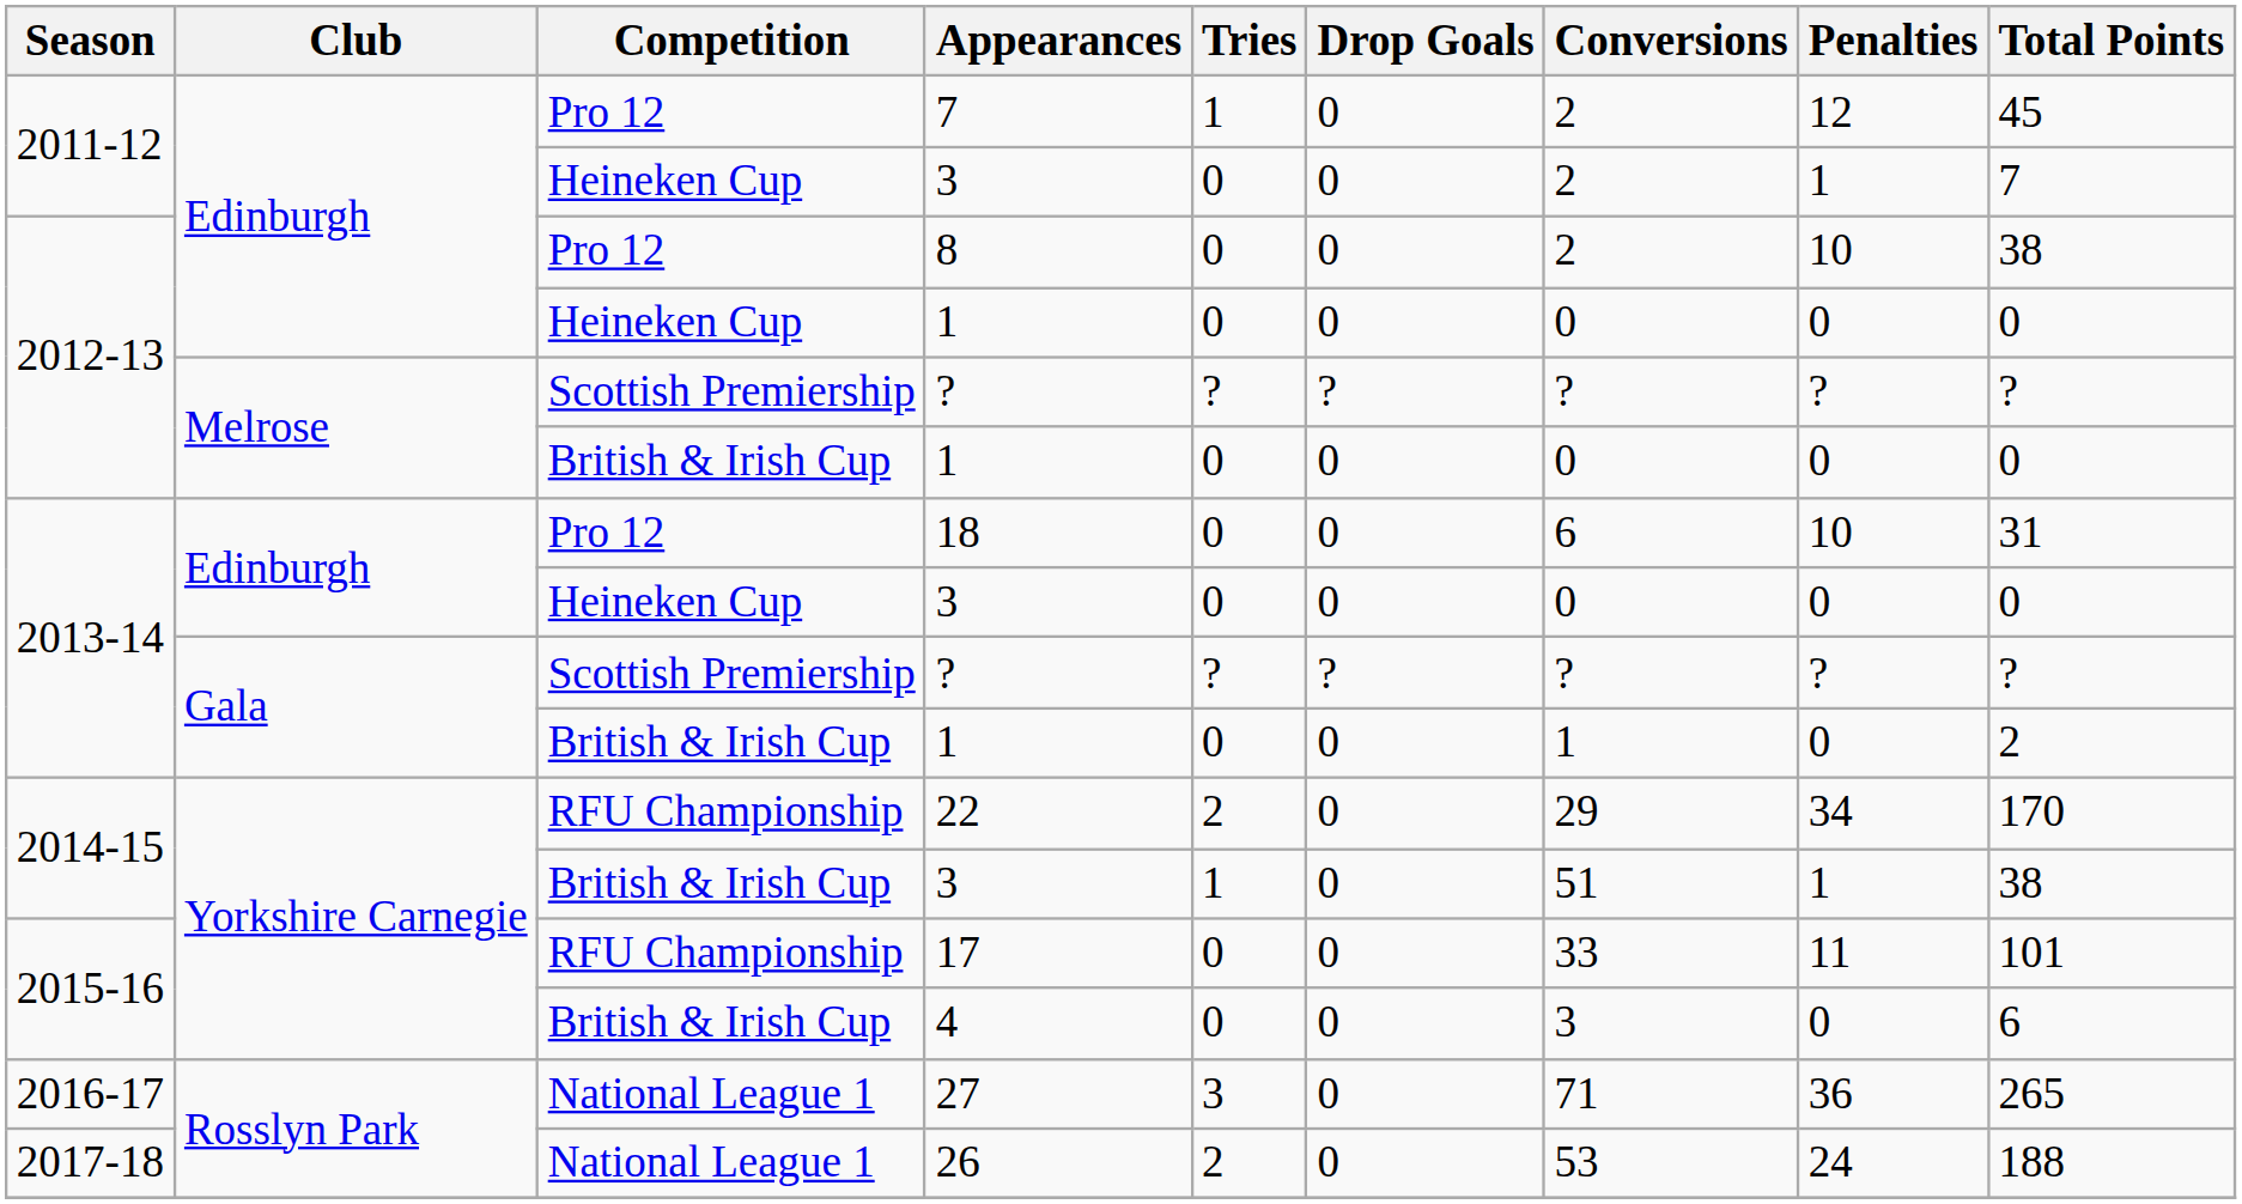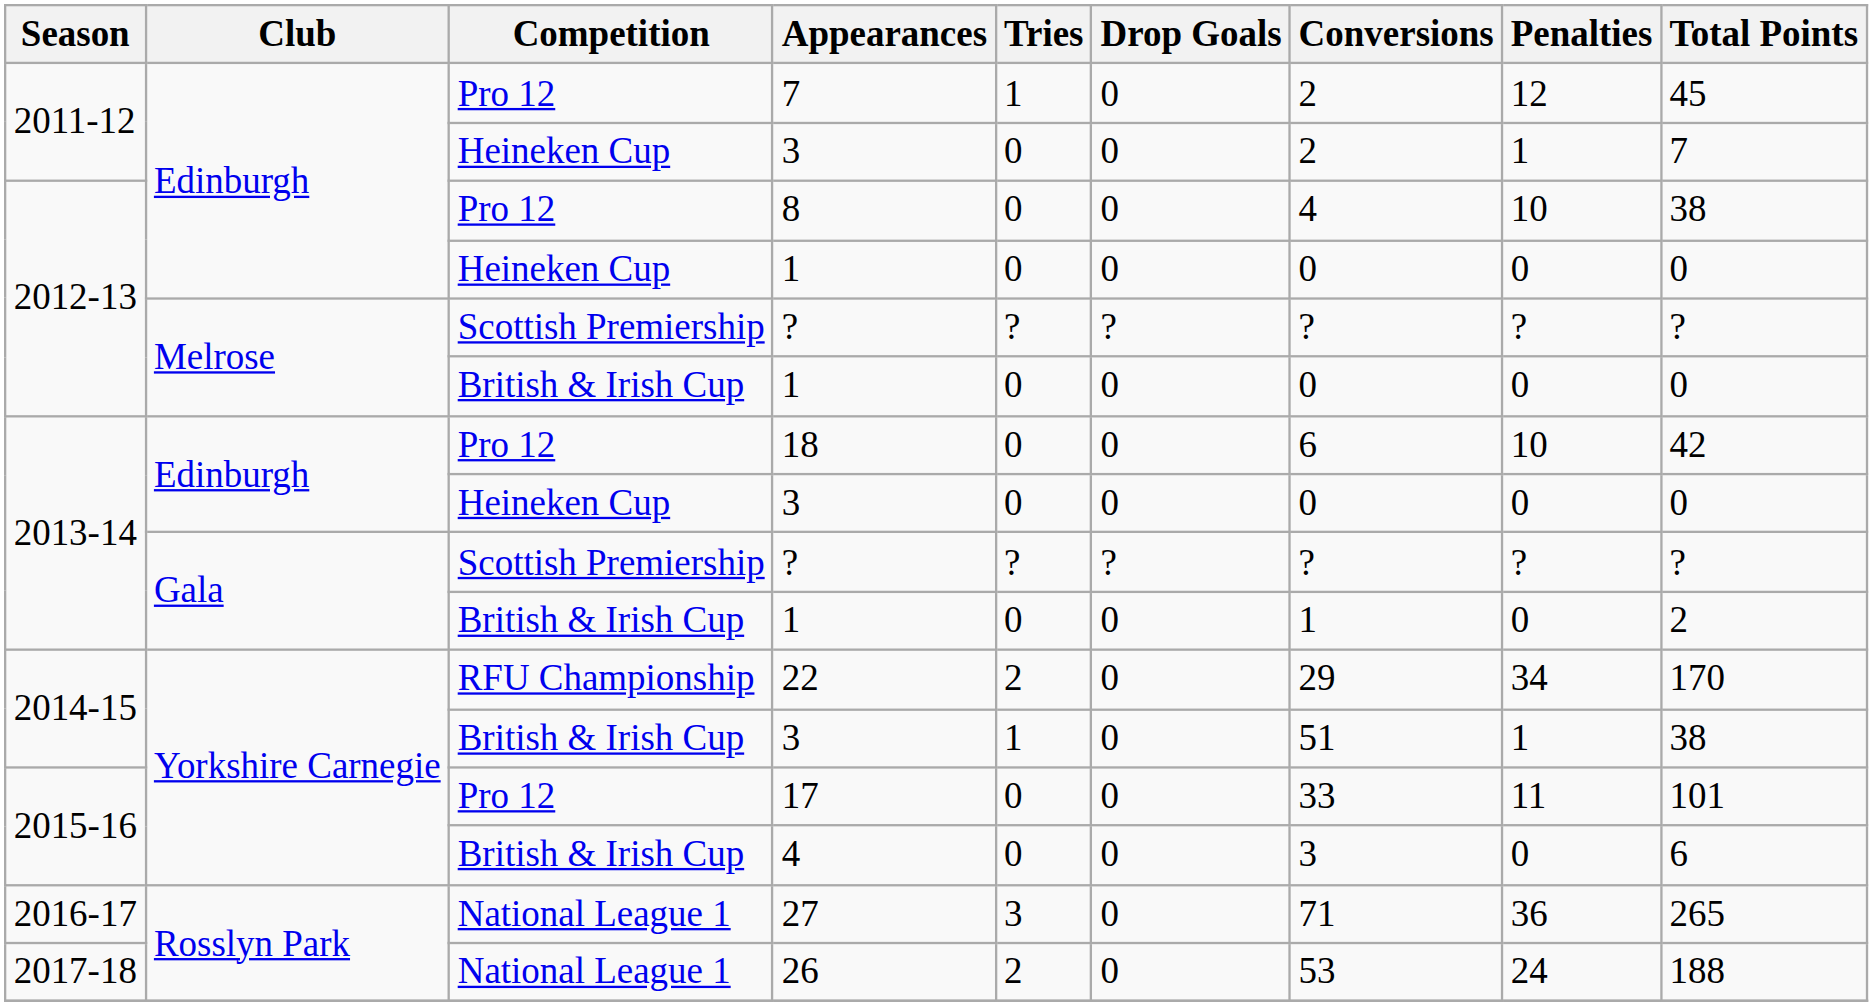 <table class="wikitable sortable">
 <tr>
 <th>Season</th>
 <th>Club</th>
 <th>Competition</th>
 <th>Appearances</th>
 <th>Tries</th>
 <th>Drop Goals</th>
 <th>Conversions</th>
 <th>Penalties</th>
 <th>Total Points</th>
 </tr>
 <tr>
 <td rowspan=2>2011-12</td>
 <td rowspan=4><a href='#'>Edinburgh</a></td>
 <td><a href='#'>Pro 12</a></td>
 <td>7</td>
 <td>1</td>
 <td>0</td>
 <td>2</td>
 <td>12</td>
 <td>45</td>
 </tr>
 <tr>
 <td><a href='#'>Heineken Cup</a></td>
 <td>3</td>
 <td>0</td>
 <td>0</td>
 <td>2</td>
 <td>1</td>
 <td>7</td>
 </tr>
 <tr>
 <td rowspan=4>2012-13</td>
 <td><a href='#'>Pro 12</a></td>
 <td>8</td>
 <td>0</td>
 <td>0</td>
-<td>2</td>
+<td>4</td>
 <td>10</td>
 <td>38</td>
 </tr>
 <tr>
 <td><a href='#'>Heineken Cup</a></td>
 <td>1</td>
 <td>0</td>
 <td>0</td>
 <td>0</td>
 <td>0</td>
 <td>0</td>
 </tr>
 <tr>
 <td rowspan=2><a href='#'>Melrose</a></td>
 <td><a href='#'>Scottish Premiership</a></td>
 <td>?</td>
 <td>?</td>
 <td>?</td>
 <td>?</td>
 <td>?</td>
 <td>?</td>
 </tr>
 <tr>
 <td><a href='#'>British & Irish Cup</a></td>
 <td>1</td>
 <td>0</td>
 <td>0</td>
 <td>0</td>
 <td>0</td>
 <td>0</td>
 </tr>
 <tr>
 <td rowspan=4>2013-14</td>
 <td rowspan=2><a href='#'>Edinburgh</a></td>
 <td><a href='#'>Pro 12</a></td>
 <td>18</td>
 <td>0</td>
 <td>0</td>
 <td>6</td>
 <td>10</td>
-<td>31</td>
+<td>42</td>
 </tr>
 <tr>
 <td><a href='#'>Heineken Cup</a></td>
 <td>3</td>
 <td>0</td>
 <td>0</td>
 <td>0</td>
 <td>0</td>
 <td>0</td>
 </tr>
 <tr>
 <td rowspan=2><a href='#'>Gala</a></td>
 <td><a href='#'>Scottish Premiership</a></td>
 <td>?</td>
 <td>?</td>
 <td>?</td>
 <td>?</td>
 <td>?</td>
 <td>?</td>
 </tr>
 <tr>
 <td><a href='#'>British & Irish Cup</a></td>
 <td>1</td>
 <td>0</td>
 <td>0</td>
 <td>1</td>
 <td>0</td>
 <td>2</td>
 </tr>
 <tr>
 <td rowspan=2>2014-15</td>
 <td rowspan=4><a href='#'>Yorkshire Carnegie</a></td>
 <td><a href='#'>RFU Championship</a></td>
 <td>22</td>
 <td>2</td>
 <td>0</td>
 <td>29</td>
 <td>34</td>
 <td>170</td>
 </tr>
 <tr>
 <td><a href='#'>British & Irish Cup</a></td>
 <td>3</td>
 <td>1</td>
 <td>0</td>
 <td>51</td>
 <td>1</td>
 <td>38</td>
 </tr>
 <tr>
 <td rowspan=2>2015-16</td>
-<td><a href='#'>RFU Championship</a></td>
+<td><a href='#'>Pro 12</a></td>
 <td>17</td>
 <td>0</td>
 <td>0</td>
 <td>33</td>
 <td>11</td>
 <td>101</td>
 </tr>
 <tr>
 <td><a href='#'>British & Irish Cup</a></td>
 <td>4</td>
 <td>0</td>
 <td>0</td>
 <td>3</td>
 <td>0</td>
 <td>6</td>
 </tr>
 <tr>
 <td>2016-17</td>
 <td rowspan=2><a href='#'>Rosslyn Park</a></td>
 <td><a href='#'>National League 1</a></td>
 <td>27</td>
 <td>3</td>
 <td>0</td>
 <td>71</td>
 <td>36</td>
 <td>265 </td>
 </tr>
 <tr>
 <td>2017-18</td>
 <td><a href='#'>National League 1</a></td>
 <td>26</td>
 <td>2</td>
 <td>0</td>
 <td>53</td>
 <td>24</td>
 <td>188</td>
 </tr>
 <tr>
 </tr>
 </table>
